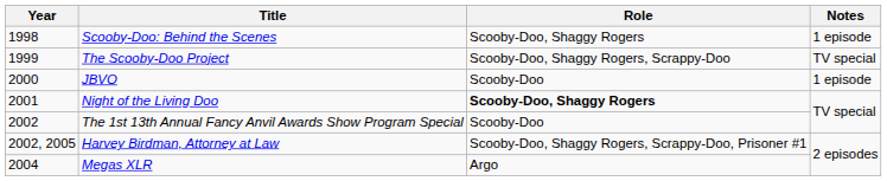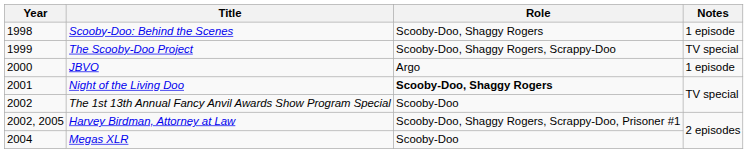 <table class="wikitable">
 <tr>
 <th>Year</th>
 <th>Title</th>
 <th>Role</th>
 <th>Notes</th>
 </tr>
 <tr>
 <td>1998</td>
 <td><em><a href='#'>Scooby-Doo: Behind the Scenes</a></em></td>
 <td>Scooby-Doo, Shaggy Rogers</td>
 <td>1 episode</td>
 </tr>
 <tr>
 <td>1999</td>
 <td><em><a href='#'>The Scooby-Doo Project</a></em></td>
 <td>Scooby-Doo, Shaggy Rogers, Scrappy-Doo</td>
 <td>TV special</td>
 </tr>
 <tr>
 <td>2000</td>
 <td><em><a href='#'>JBVO</a></em></td>
-<td>Scooby-Doo</td>
+<td>Argo</td>
 <td>1 episode</td>
 </tr>
 <tr>
 <td>2001</td>
 <td><em><a href='#'>Night of the Living Doo</a></em></td>
 <td><strong>Scooby-Doo, Shaggy Rogers</strong></td>
 <td rowspan="2">TV special</td>
 </tr>
 <tr>
 <td>2002</td>
 <td><em>The 1st 13th Annual Fancy Anvil Awards Show Program Special</em></td>
 <td>Scooby-Doo</td>
 </tr>
 <tr>
 <td>2002, 2005</td>
 <td><em><a href='#'>Harvey Birdman, Attorney at Law</a></em></td>
 <td>Scooby-Doo, Shaggy Rogers, Scrappy-Doo, Prisoner #1</td>
 <td rowspan="2">2 episodes</td>
 </tr>
 <tr>
 <td>2004</td>
 <td><em><a href='#'>Megas XLR</a></em></td>
-<td>Argo</td>
+<td>Scooby-Doo</td>
 </tr>
 </table>
